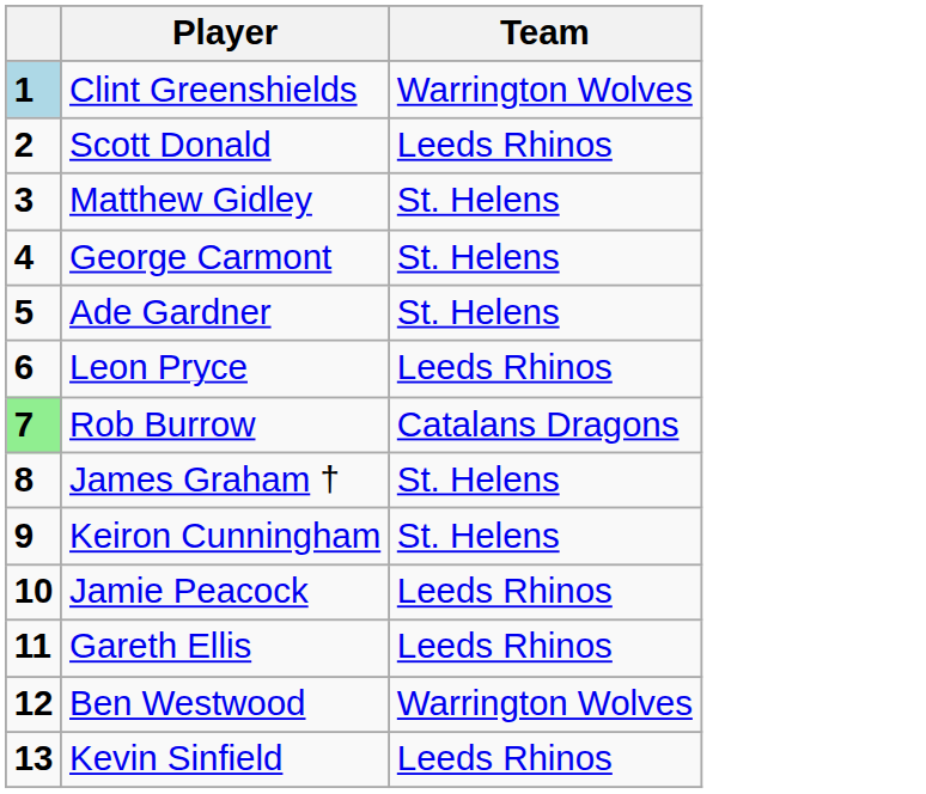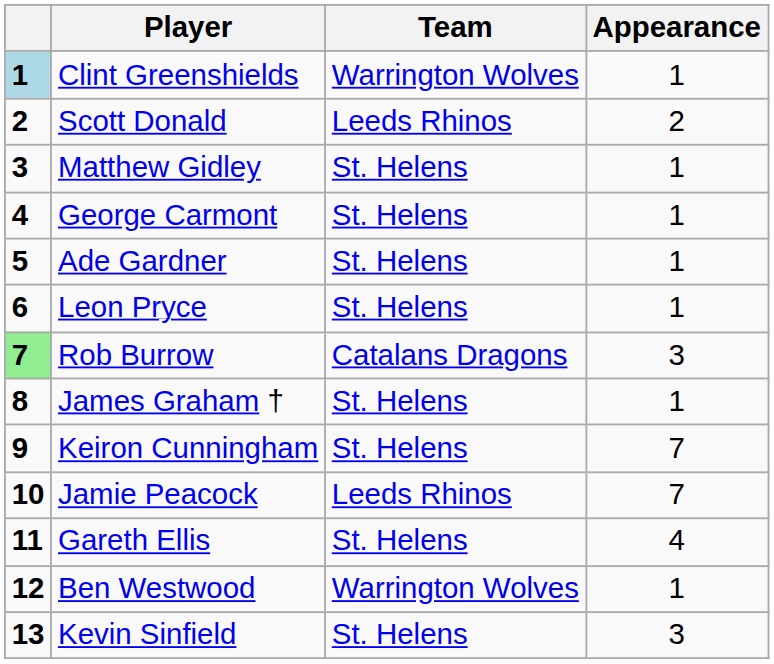 <table class="wikitable">
 <tr>
 <th></th>
 <th>Player</th>
 <th>Team</th>
+<th>Appearance</th>
 </tr>
 <tr>
 <td style="background: lightblue;"><strong>1</strong></td>
 <td> <a href='#'>Clint Greenshields</a></td>
 <td> <a href='#'>Warrington Wolves</a></td>
+<td style="text-align:center;">1</td>
 </tr>
 <tr>
 <td><strong>2</strong></td>
 <td> <a href='#'>Scott Donald</a></td>
 <td> <a href='#'>Leeds Rhinos</a></td>
+<td style="text-align:center;">2</td>
 </tr>
 <tr>
 <td><strong>3</strong></td>
 <td> <a href='#'>Matthew Gidley</a></td>
 <td> <a href='#'>St. Helens</a></td>
+<td style="text-align:center;">1</td>
 </tr>
 <tr>
 <td><strong>4</strong></td>
 <td> <a href='#'>George Carmont</a></td>
 <td> <a href='#'>St. Helens</a></td>
+<td style="text-align:center;">1</td>
 </tr>
 <tr>
 <td><strong>5</strong></td>
 <td> <a href='#'>Ade Gardner</a></td>
 <td> <a href='#'>St. Helens</a></td>
+<td style="text-align:center;">1</td>
 </tr>
 <tr>
 <td><strong>6</strong></td>
 <td> <a href='#'>Leon Pryce</a></td>
-<td> <a href='#'>Leeds Rhinos</a></td>
+<td> <a href='#'>St. Helens</a></td>
+<td style="text-align:center;">1</td>
 </tr>
 <tr>
 <td style="background: lightgreen;"><strong>7</strong></td>
 <td> <a href='#'>Rob Burrow</a></td>
 <td> <a href='#'>Catalans Dragons</a></td>
+<td style="text-align:center;">3</td>
 </tr>
 <tr>
 <td><strong>8</strong></td>
 <td> <a href='#'>James Graham</a> †</td>
 <td> <a href='#'>St. Helens</a></td>
+<td style="text-align:center;">1</td>
 </tr>
 <tr>
 <td><strong>9</strong></td>
 <td> <a href='#'>Keiron Cunningham</a></td>
 <td> <a href='#'>St. Helens</a></td>
+<td style="text-align:center;">7</td>
 </tr>
 <tr>
 <td><strong>10</strong></td>
 <td> <a href='#'>Jamie Peacock</a></td>
 <td> <a href='#'>Leeds Rhinos</a></td>
+<td style="text-align:center;">7</td>
 </tr>
 <tr>
 <td><strong>11</strong></td>
 <td> <a href='#'>Gareth Ellis</a></td>
-<td> <a href='#'>Leeds Rhinos</a></td>
+<td> <a href='#'>St. Helens</a></td>
+<td style="text-align:center;">4</td>
 </tr>
 <tr>
 <td><strong>12</strong></td>
 <td> <a href='#'>Ben Westwood</a></td>
 <td> <a href='#'>Warrington Wolves</a></td>
+<td style="text-align:center;">1</td>
 </tr>
 <tr>
 <td><strong>13</strong></td>
 <td> <a href='#'>Kevin Sinfield</a></td>
-<td> <a href='#'>Leeds Rhinos</a></td>
+<td> <a href='#'>St. Helens</a></td>
+<td style="text-align:center;">3</td>
 </tr>
 </table>
